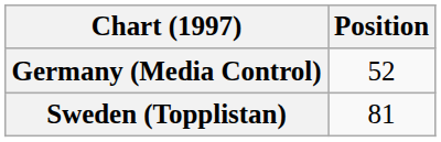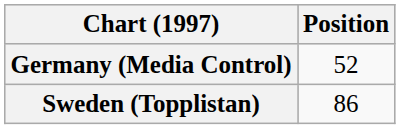 <table class="wikitable plainrowheaders" style="text-align:center">
 <tr>
 <th scope="col">Chart (1997)</th>
 <th scope="col">Position</th>
 </tr>
 <tr>
 <th scope="row">Germany (Media Control)</th>
 <td>52</td>
 </tr>
 <tr>
 <th scope="row">Sweden (Topplistan)</th>
-<td>81</td>
+<td>86</td>
 </tr>
 </table>
